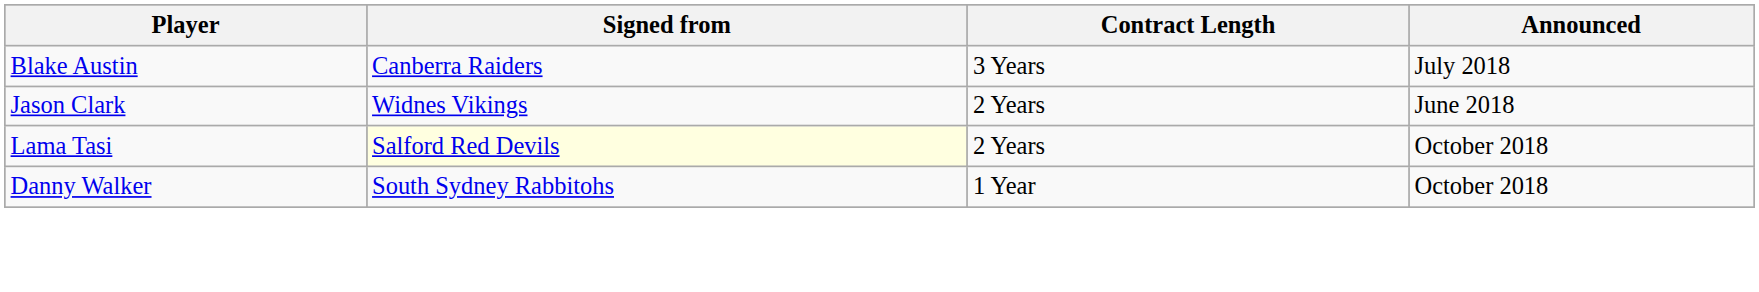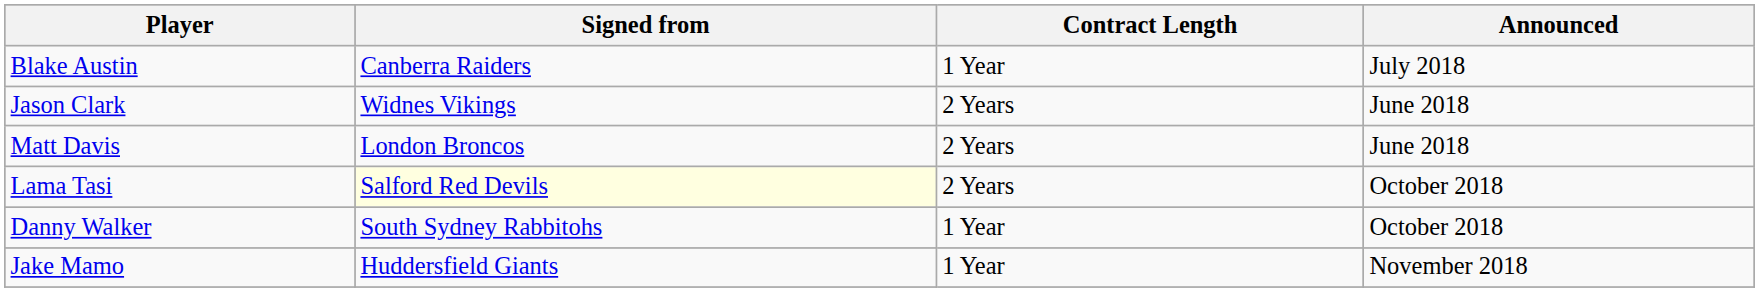 <table class="wikitable"  style="width:65%; font-size:90%;">
 <tr>
 <th>Player</th>
 <th>Signed from</th>
 <th>Contract Length</th>
 <th>Announced</th>
 </tr>
 <tr>
 <td> <a href='#'>Blake Austin</a></td>
 <td><a href='#'>Canberra Raiders</a></td>
-<td>3 Years</td>
+<td>1 Year</td>
 <td>July 2018</td>
 </tr>
 <tr>
 <td> <a href='#'>Jason Clark</a></td>
 <td><a href='#'>Widnes Vikings</a></td>
+<td>2 Years</td>
+<td>June 2018</td>
+</tr>
+<tr>
+<td> <a href='#'>Matt Davis</a></td>
+<td><a href='#'>London Broncos</a></td>
 <td>2 Years</td>
 <td>June 2018</td>
 </tr>
 <tr>
 <td> <a href='#'>Lama Tasi</a></td>
 <td style="background: lightyellow;"><a href='#'>Salford Red Devils</a></td>
 <td>2 Years</td>
 <td>October 2018</td>
 </tr>
 <tr>
 <td> <a href='#'>Danny Walker</a></td>
 <td><a href='#'>South Sydney Rabbitohs</a></td>
 <td>1 Year</td>
 <td>October 2018</td>
 </tr>
+<tr>
+<td> <a href='#'>Jake Mamo</a></td>
+<td><a href='#'>Huddersfield Giants</a></td>
+<td>1 Year</td>
+<td>November 2018</td>
+</tr>
 </table>
